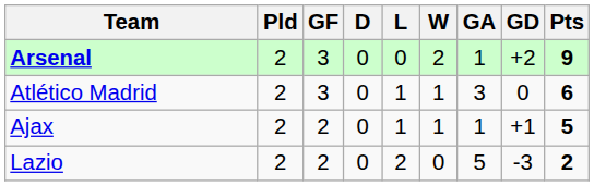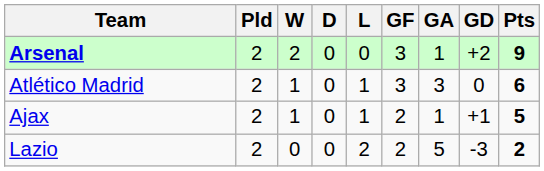 <table class="wikitable" style="text-align: center;">
 <tr>
 <th width="175">Team</th>
 <th width="20">Pld</th>
-<th width="20">GF</th>
+<th width="20">W</th>
 <th width="20">D</th>
 <th width="20">L</th>
-<th width="20">W</th>
+<th width="20">GF</th>
 <th width="20">GA</th>
 <th width="20">GD</th>
 <th width="20">Pts</th>
 </tr>
 <tr bgcolor="#ccffcc">
 <td align="left"> <strong><a href='#'>Arsenal</a></strong></td>
 <td>2</td>
-<td>3</td>
+<td>2</td>
 <td>0</td>
 <td>0</td>
-<td>2</td>
+<td>3</td>
 <td>1</td>
 <td>+2</td>
 <td><strong>9</strong></td>
 </tr>
 <tr>
 <td align="left"> <a href='#'>Atlético Madrid</a></td>
 <td>2</td>
-<td>3</td>
+<td>1</td>
 <td>0</td>
 <td>1</td>
-<td>1</td>
+<td>3</td>
 <td>3</td>
 <td>0</td>
 <td><strong>6</strong></td>
 </tr>
 <tr>
 <td align="left"> <a href='#'>Ajax</a></td>
 <td>2</td>
-<td>2</td>
+<td>1</td>
 <td>0</td>
 <td>1</td>
-<td>1</td>
+<td>2</td>
 <td>1</td>
 <td>+1</td>
 <td><strong>5</strong></td>
 </tr>
 <tr>
 <td align="left"> <a href='#'>Lazio</a></td>
 <td>2</td>
-<td>2</td>
+<td>0</td>
 <td>0</td>
 <td>2</td>
-<td>0</td>
+<td>2</td>
 <td>5</td>
 <td>-3</td>
 <td><strong>2</strong></td>
 </tr>
 </table>
